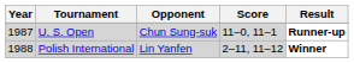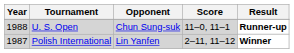 <table class="sortable wikitable" style="font-size: 90%;">
 <tr>
 <th>Year</th>
 <th>Tournament</th>
 <th>Opponent</th>
 <th>Score</th>
 <th>Result</th>
 </tr>
 <tr>
 </tr>
 <tr style="background:#D5D5D5">
-<td align="center">1987</td>
+<td align="center">1988</td>
 <td align="left"><a href='#'>U. S. Open</a></td>
 <td align="left"> <a href='#'>Chun Sung-suk</a></td>
 <td align="left">11–0, 11–1</td>
 <td style="text-align:left; background:white"> <strong>Runner-up</strong></td>
 </tr>
 <tr style="background:#D5D5D5">
-<td align="center">1988</td>
+<td align="center">1987</td>
 <td align="left"><a href='#'>Polish International</a></td>
 <td align="left"> <a href='#'>Lin Yanfen</a></td>
 <td align="left">2–11, 11–12</td>
 <td style="text-align:left; background:white"> <strong>Winner</strong></td>
 </tr>
 </table>
